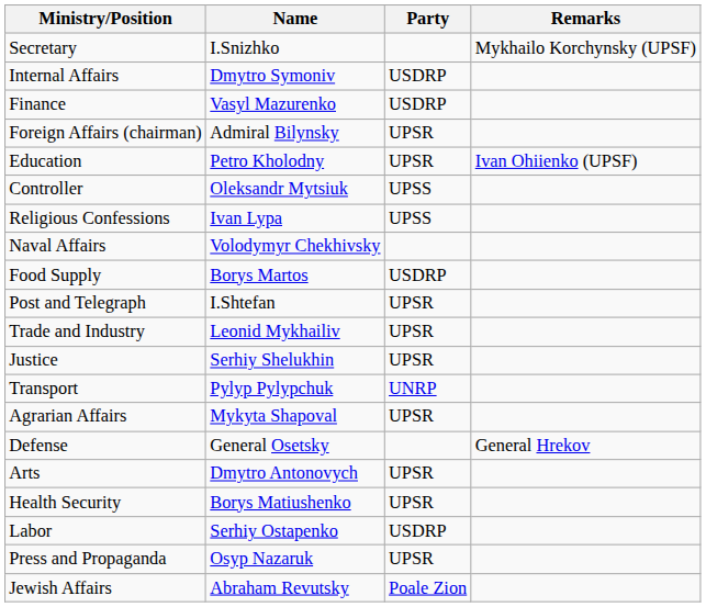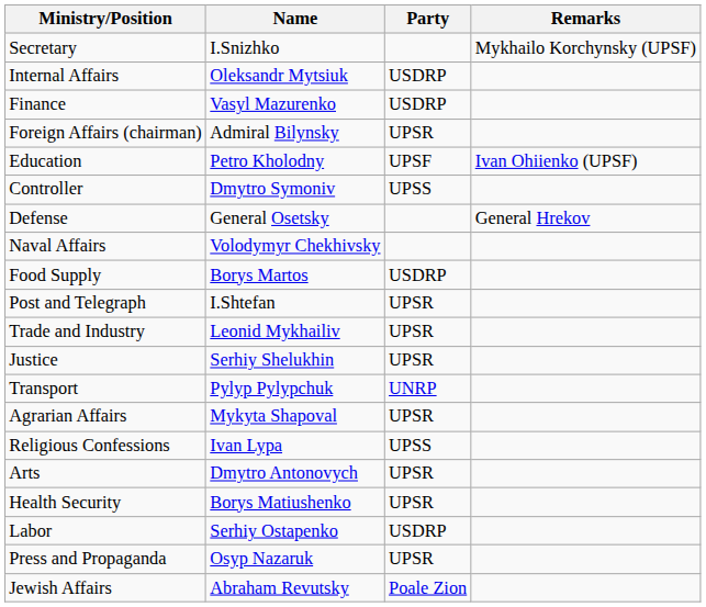 <table class="wikitable">
 <tr>
 <th>Ministry/Position</th>
 <th>Name</th>
 <th>Party</th>
 <th>Remarks</th>
 </tr>
 <tr>
 <td>Secretary</td>
 <td>I.Snizhko</td>
 <td></td>
 <td>Mykhailo Korchynsky (UPSF)</td>
 </tr>
 <tr>
 <td>Internal Affairs</td>
-<td><a href='#'>Dmytro Symoniv</a></td>
+<td><a href='#'>Oleksandr Mytsiuk</a></td>
 <td>USDRP</td>
 <td></td>
 </tr>
 <tr>
 <td>Finance</td>
 <td><a href='#'>Vasyl Mazurenko</a></td>
 <td>USDRP</td>
 <td></td>
 </tr>
 <tr>
 <td>Foreign Affairs (chairman)</td>
 <td>Admiral <a href='#'>Bilynsky</a></td>
 <td>UPSR</td>
 <td></td>
 </tr>
 <tr>
 <td>Education</td>
 <td><a href='#'>Petro Kholodny</a></td>
-<td>UPSR</td>
+<td>UPSF</td>
 <td><a href='#'>Ivan Ohiienko</a> (UPSF)</td>
 </tr>
 <tr>
 <td>Controller</td>
-<td><a href='#'>Oleksandr Mytsiuk</a></td>
+<td><a href='#'>Dmytro Symoniv</a></td>
 <td>UPSS</td>
 <td></td>
 </tr>
 <tr>
-<td>Religious Confessions</td>
-<td><a href='#'>Ivan Lypa</a></td>
-<td>UPSS</td>
+<td>Defense</td>
+<td>General <a href='#'>Osetsky</a></td>
 <td></td>
+<td>General <a href='#'>Hrekov</a></td>
 </tr>
 <tr>
 <td>Naval Affairs</td>
 <td><a href='#'>Volodymyr Chekhivsky</a></td>
 <td></td>
 <td></td>
 </tr>
 <tr>
 <td>Food Supply</td>
 <td><a href='#'>Borys Martos</a></td>
 <td>USDRP</td>
 <td></td>
 </tr>
 <tr>
 <td>Post and Telegraph</td>
 <td>I.Shtefan</td>
 <td>UPSR</td>
 <td></td>
 </tr>
 <tr>
 <td>Trade and Industry</td>
 <td><a href='#'>Leonid Mykhailiv</a></td>
 <td>UPSR</td>
 <td></td>
 </tr>
 <tr>
 <td>Justice</td>
 <td><a href='#'>Serhiy Shelukhin</a></td>
 <td>UPSR</td>
 <td></td>
 </tr>
 <tr>
 <td>Transport</td>
 <td><a href='#'>Pylyp Pylypchuk</a></td>
 <td><a href='#'>UNRP</a></td>
 <td></td>
 </tr>
 <tr>
 <td>Agrarian Affairs</td>
 <td><a href='#'>Mykyta Shapoval</a></td>
 <td>UPSR</td>
 <td></td>
 </tr>
 <tr>
-<td>Defense</td>
-<td>General <a href='#'>Osetsky</a></td>
+<td>Religious Confessions</td>
+<td><a href='#'>Ivan Lypa</a></td>
+<td>UPSS</td>
 <td></td>
-<td>General <a href='#'>Hrekov</a></td>
 </tr>
 <tr>
 <td>Arts</td>
 <td><a href='#'>Dmytro Antonovych</a></td>
 <td>UPSR</td>
 <td></td>
 </tr>
 <tr>
 <td>Health Security</td>
 <td><a href='#'>Borys Matiushenko</a></td>
 <td>UPSR</td>
 <td></td>
 </tr>
 <tr>
 <td>Labor</td>
 <td><a href='#'>Serhiy Ostapenko</a></td>
 <td>USDRP</td>
 <td></td>
 </tr>
 <tr>
 <td>Press and Propaganda</td>
 <td><a href='#'>Osyp Nazaruk</a></td>
 <td>UPSR</td>
 <td></td>
 </tr>
 <tr>
 <td>Jewish Affairs</td>
 <td><a href='#'>Abraham Revutsky</a></td>
 <td><a href='#'>Poale Zion</a></td>
 <td></td>
 </tr>
 </table>
